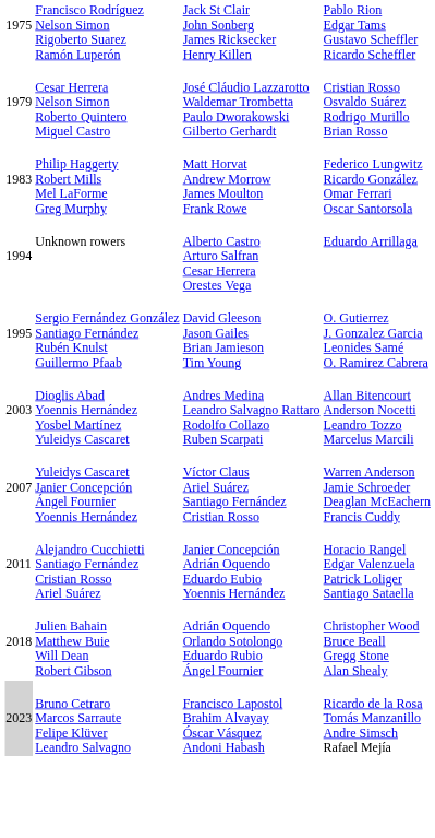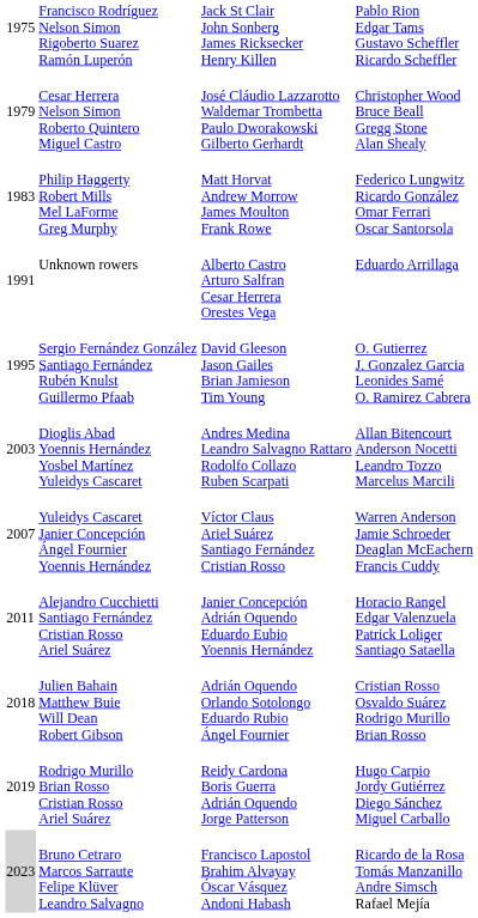 <table>
 <tr>
 <td>1975</td>
 <td><br><a href='#'>Francisco Rodríguez</a><br><a href='#'>Nelson Simon</a><br><a href='#'>Rigoberto Suarez</a><br><a href='#'>Ramón Luperón</a></td>
 <td><br><a href='#'>Jack St Clair</a><br><a href='#'>John Sonberg</a><br><a href='#'>James Ricksecker</a><br><a href='#'>Henry Killen</a></td>
 <td><br><a href='#'>Pablo Rion</a><br><a href='#'>Edgar Tams</a><br><a href='#'>Gustavo Scheffler</a><br><a href='#'>Ricardo Scheffler</a></td>
 </tr>
 <tr>
 <td>1979</td>
 <td><br><a href='#'>Cesar Herrera</a><br><a href='#'>Nelson Simon</a><br><a href='#'>Roberto Quintero</a><br><a href='#'>Miguel Castro</a></td>
 <td><br><a href='#'>José Cláudio Lazzarotto</a><br><a href='#'>Waldemar Trombetta</a><br><a href='#'>Paulo Dworakowski</a><br><a href='#'>Gilberto Gerhardt</a></td>
-<td><br><a href='#'>Cristian Rosso</a><br><a href='#'>Osvaldo Suárez</a><br><a href='#'>Rodrigo Murillo</a><br><a href='#'>Brian Rosso</a></td>
+<td><br><a href='#'>Christopher Wood</a><br><a href='#'>Bruce Beall</a><br><a href='#'>Gregg Stone</a><br><a href='#'>Alan Shealy</a></td>
 </tr>
 <tr>
 <td>1983</td>
 <td><br><a href='#'>Philip Haggerty</a><br><a href='#'>Robert Mills</a><br><a href='#'>Mel LaForme</a><br><a href='#'>Greg Murphy</a></td>
 <td><br><a href='#'>Matt Horvat</a><br><a href='#'>Andrew Morrow</a><br><a href='#'>James Moulton</a><br><a href='#'>Frank Rowe</a></td>
 <td><br><a href='#'>Federico Lungwitz</a><br><a href='#'>Ricardo González</a><br><a href='#'>Omar Ferrari</a><br><a href='#'>Oscar Santorsola</a></td>
 </tr>
 <tr>
-<td>1994</td>
+<td>1991</td>
 <td valign=top><br>Unknown rowers</td>
 <td><br><a href='#'>Alberto Castro</a><br><a href='#'>Arturo Salfran</a><br><a href='#'>Cesar Herrera</a><br><a href='#'>Orestes Vega</a></td>
 <td valign=top><br><a href='#'>Eduardo Arrillaga</a></td>
 </tr>
 <tr>
 <td>1995</td>
 <td><br><a href='#'>Sergio Fernández González</a><br><a href='#'>Santiago Fernández</a><br><a href='#'>Rubén Knulst</a><br><a href='#'>Guillermo Pfaab</a></td>
 <td><br><a href='#'>David Gleeson</a><br><a href='#'>Jason Gailes</a><br><a href='#'>Brian Jamieson</a><br><a href='#'>Tim Young</a></td>
 <td><br><a href='#'>O. Gutierrez</a><br><a href='#'>J. Gonzalez Garcia</a><br><a href='#'>Leonides Samé</a><br><a href='#'>O. Ramirez Cabrera</a></td>
 </tr>
 <tr>
 <td>2003</td>
 <td><br><a href='#'>Dioglis Abad</a><br><a href='#'>Yoennis Hernández</a><br><a href='#'>Yosbel Martínez</a><br><a href='#'>Yuleidys Cascaret</a></td>
 <td><br><a href='#'>Andres Medina</a><br><a href='#'>Leandro Salvagno Rattaro</a><br><a href='#'>Rodolfo Collazo</a><br><a href='#'>Ruben Scarpati</a></td>
 <td><br><a href='#'>Allan Bitencourt</a><br><a href='#'>Anderson Nocetti</a><br><a href='#'>Leandro Tozzo</a><br><a href='#'>Marcelus Marcili</a></td>
 </tr>
 <tr>
 <td>2007<br></td>
 <td><br><a href='#'>Yuleidys Cascaret</a><br><a href='#'>Janier Concepción</a><br><a href='#'>Ángel Fournier</a><br><a href='#'>Yoennis Hernández</a></td>
 <td><br><a href='#'>Víctor Claus</a><br><a href='#'>Ariel Suárez</a><br><a href='#'>Santiago Fernández</a><br><a href='#'>Cristian Rosso</a></td>
 <td><br><a href='#'>Warren Anderson</a><br><a href='#'>Jamie Schroeder</a><br><a href='#'>Deaglan McEachern</a><br><a href='#'>Francis Cuddy</a></td>
 </tr>
 <tr>
 <td>2011<br></td>
 <td><br><a href='#'>Alejandro Cucchietti</a><br><a href='#'>Santiago Fernández</a><br><a href='#'>Cristian Rosso</a><br><a href='#'>Ariel Suárez</a></td>
 <td><br><a href='#'>Janier Concepción</a><br><a href='#'>Adrián Oquendo</a><br><a href='#'>Eduardo Eubio</a><br><a href='#'>Yoennis Hernández</a></td>
 <td><br><a href='#'>Horacio Rangel</a><br><a href='#'>Edgar Valenzuela</a><br><a href='#'>Patrick Loliger</a><br><a href='#'>Santiago Sataella</a></td>
 </tr>
 <tr>
 <td>2018<br></td>
 <td><br><a href='#'>Julien Bahain</a><br><a href='#'>Matthew Buie</a><br><a href='#'>Will Dean</a><br><a href='#'>Robert Gibson</a></td>
 <td><br><a href='#'>Adrián Oquendo</a><br><a href='#'>Orlando Sotolongo</a><br><a href='#'>Eduardo Rubio</a><br><a href='#'>Ángel Fournier</a></td>
-<td><br><a href='#'>Christopher Wood</a><br><a href='#'>Bruce Beall</a><br><a href='#'>Gregg Stone</a><br><a href='#'>Alan Shealy</a></td>
+<td><br><a href='#'>Cristian Rosso</a><br><a href='#'>Osvaldo Suárez</a><br><a href='#'>Rodrigo Murillo</a><br><a href='#'>Brian Rosso</a></td>
+</tr>
+<tr>
+<td>2019 <br></td>
+<td><br><a href='#'>Rodrigo Murillo</a><br><a href='#'>Brian Rosso</a><br><a href='#'>Cristian Rosso</a><br><a href='#'>Ariel Suárez</a></td>
+<td><br><a href='#'>Reidy Cardona</a><br><a href='#'>Boris Guerra</a><br><a href='#'>Adrián Oquendo</a><br><a href='#'>Jorge Patterson</a></td>
+<td><br><a href='#'>Hugo Carpio</a><br><a href='#'>Jordy Gutiérrez</a><br><a href='#'>Diego Sánchez</a><br><a href='#'>Miguel Carballo</a></td>
 </tr>
 <tr>
 <td style="background: lightgrey;">2023 <br></td>
 <td><br><a href='#'>Bruno Cetraro</a><br><a href='#'>Marcos Sarraute</a><br><a href='#'>Felipe Klüver</a><br><a href='#'>Leandro Salvagno</a></td>
 <td><br><a href='#'>Francisco Lapostol</a><br><a href='#'>Brahim Alvayay</a><br><a href='#'>Óscar Vásquez</a><br><a href='#'>Andoni Habash</a></td>
 <td><br><a href='#'>Ricardo de la Rosa</a><br><a href='#'>Tomás Manzanillo</a><br><a href='#'>Andre Simsch</a><br>Rafael Mejía</td>
 </tr>
 </table>
